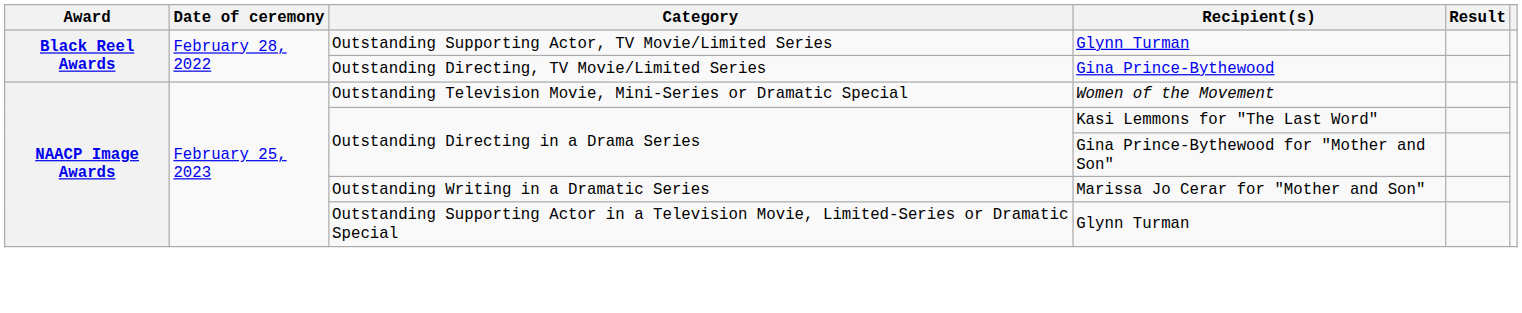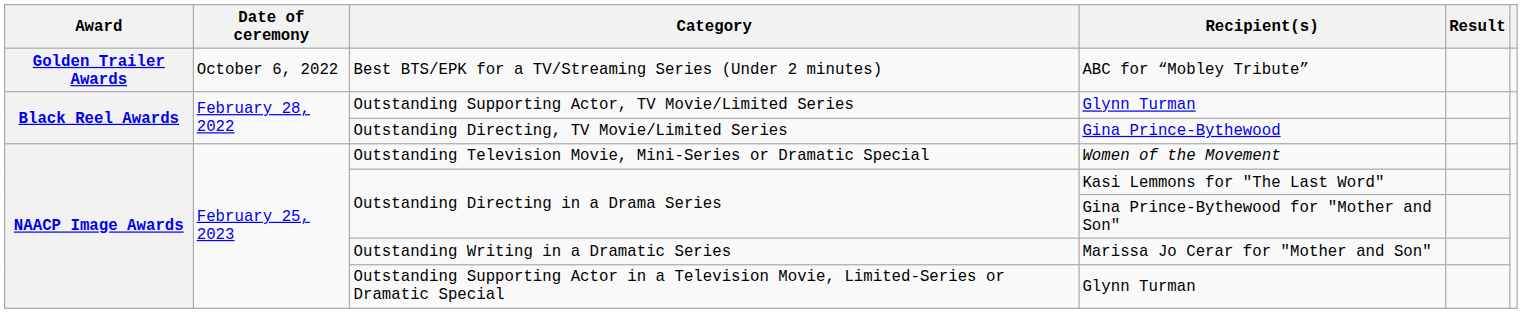 <table class="wikitable plainrowheaders sortable col6center">
 <tr>
 <th scope="col">Award</th>
 <th scope="col">Date of ceremony</th>
 <th scope="col">Category</th>
 <th scope="col">Recipient(s)</th>
 <th scope="col">Result</th>
 <th scope="col" class="unsortable"></th>
+</tr>
+<tr>
+<th><a href='#'>Golden Trailer Awards</a></th>
+<td>October 6, 2022</td>
+<td>Best BTS/EPK for a TV/Streaming Series (Under 2 minutes)</td>
+<td>ABC for “Mobley Tribute”</td>
+<td></td>
+<td style="text-align:center;"></td>
 </tr>
 <tr>
 <th rowspan="2"><a href='#'>Black Reel Awards</a></th>
 <td rowspan="2"><a href='#'>February 28, 2022</a></td>
 <td>Outstanding Supporting Actor, TV Movie/Limited Series</td>
 <td><a href='#'>Glynn Turman</a></td>
 <td></td>
 <td rowspan="2" style="text-align:center;"></td>
 </tr>
 <tr>
 <td>Outstanding Directing, TV Movie/Limited Series</td>
 <td><a href='#'>Gina Prince-Bythewood</a></td>
 <td></td>
 </tr>
 <tr>
 <th rowspan="7"><a href='#'>NAACP Image Awards</a></th>
 <td rowspan="7"><a href='#'>February 25, 2023</a></td>
 <td>Outstanding Television Movie, Mini-Series or Dramatic Special</td>
 <td><em>Women of the Movement</em></td>
 <td></td>
 <td rowspan="7"></td>
 </tr>
 <tr>
 <td rowspan="2">Outstanding Directing in a Drama Series</td>
 <td>Kasi Lemmons for "The Last Word"</td>
 <td></td>
 </tr>
 <tr>
 <td>Gina Prince-Bythewood for "Mother and Son"</td>
 <td></td>
 </tr>
 <tr>
 <td>Outstanding Writing in a Dramatic Series</td>
 <td>Marissa Jo Cerar for "Mother and Son"</td>
 <td></td>
 </tr>
 <tr>
 <td>Outstanding Supporting Actor in a Television Movie, Limited-Series or Dramatic Special</td>
 <td>Glynn Turman</td>
 <td></td>
 </tr>
 </table>
